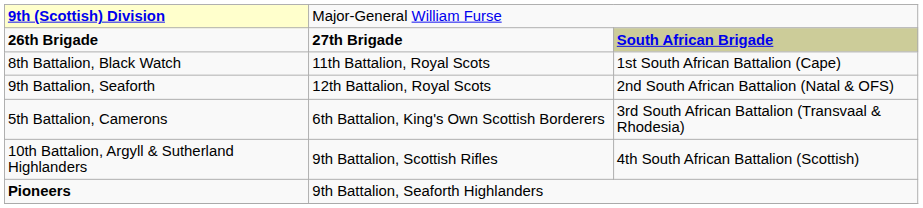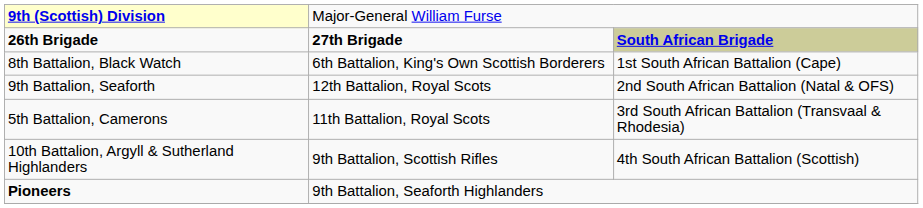 <table class="wikitable">
 <tr>
 <td style="background:#FFFFCC;"><strong><a href='#'>9th (Scottish) Division</a>  </strong></td>
 <td colspan="2">Major-General <a href='#'>William Furse</a></td>
 </tr>
 <tr>
 <td width="320pt"><strong>26th Brigade  </strong></td>
 <td width="320pt"><strong>27th Brigade  </strong></td>
 <td style="background:#CCCC99;" width="320pt"><strong><a href='#'>South African Brigade</a>  </strong></td>
 </tr>
 <tr>
 <td>8th Battalion, Black Watch</td>
-<td>11th Battalion, Royal Scots</td>
+<td>6th Battalion, King's Own Scottish Borderers</td>
 <td>1st South African Battalion (Cape)</td>
 </tr>
 <tr>
 <td>9th Battalion, Seaforth</td>
 <td>12th Battalion, Royal Scots</td>
 <td>2nd South African Battalion (Natal & OFS)</td>
 </tr>
 <tr>
 <td>5th Battalion, Camerons</td>
-<td>6th Battalion, King's Own Scottish Borderers</td>
+<td>11th Battalion, Royal Scots</td>
 <td>3rd South African Battalion (Transvaal & Rhodesia)</td>
 </tr>
 <tr>
 <td>10th Battalion, Argyll & Sutherland Highlanders</td>
 <td>9th Battalion, Scottish Rifles</td>
 <td>4th South African Battalion (Scottish)</td>
 </tr>
 <tr>
 <td><strong>Pioneers</strong></td>
 <td colspan="2">9th Battalion, Seaforth Highlanders</td>
 </tr>
 <tr>
 </tr>
 </table>
